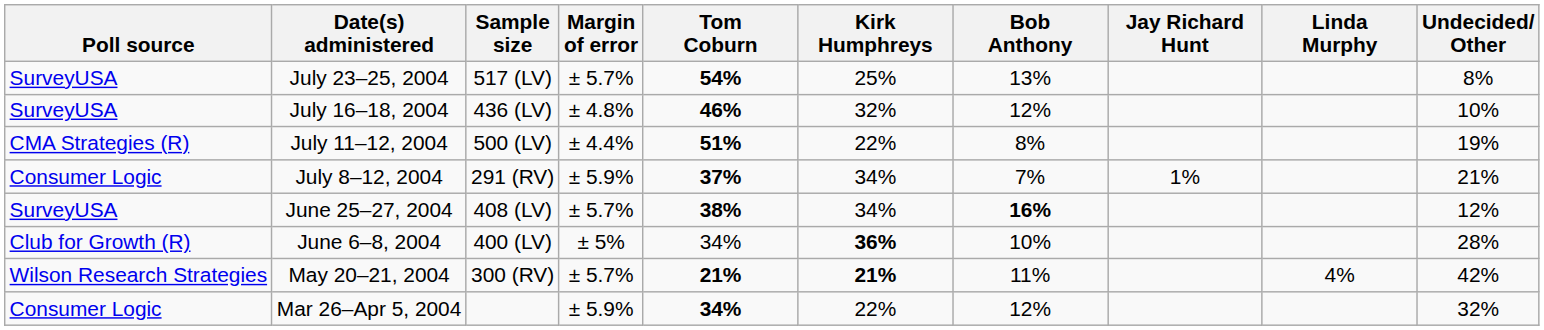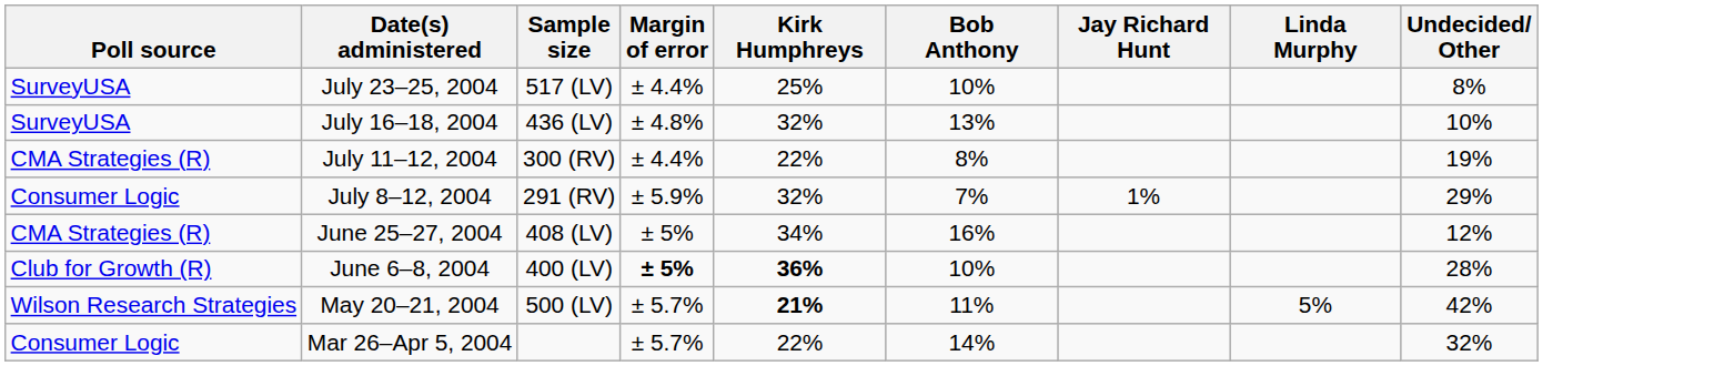 <table class="wikitable" style="font-size:90%;text-align:center;">
 <tr style="vertical-align:bottom">
 <th>Poll source</th>
 <th>Date(s)<br>administered</th>
 <th>Sample<br>size</th>
 <th>Margin<br>of error</th>
-<th style="width:100px;">Tom<br>Coburn</th>
 <th style="width:100px;">Kirk<br>Humphreys</th>
 <th style="width:100px;">Bob<br>Anthony</th>
 <th style="width:100px;">Jay Richard<br>Hunt</th>
 <th style="width:100px;">Linda<br>Murphy</th>
 <th>Undecided/<br>Other</th>
 </tr>
 <tr>
 <td style="text-align:left;"><a href='#'>SurveyUSA</a></td>
 <td>July 23–25, 2004</td>
 <td>517 (LV)</td>
-<td>± 5.7%</td>
-<td><strong>54%</strong></td>
+<td>± 4.4%</td>
 <td>25%</td>
-<td>13%</td>
+<td>10%</td>
 <td></td>
 <td></td>
 <td>8%</td>
 </tr>
 <tr>
 <td style="text-align:left;"><a href='#'>SurveyUSA</a></td>
 <td>July 16–18, 2004</td>
 <td>436 (LV)</td>
 <td>± 4.8%</td>
-<td><strong>46%</strong></td>
 <td>32%</td>
-<td>12%</td>
+<td>13%</td>
 <td></td>
 <td></td>
 <td>10%</td>
 </tr>
 <tr>
 <td style="text-align:left;"><a href='#'>CMA Strategies (R)</a></td>
 <td>July 11–12, 2004</td>
-<td>500 (LV)</td>
+<td>300 (RV)</td>
 <td>± 4.4%</td>
-<td><strong>51%</strong></td>
 <td>22%</td>
 <td>8%</td>
 <td></td>
 <td></td>
 <td>19%</td>
 </tr>
 <tr>
 <td style="text-align:left;"><a href='#'>Consumer Logic</a></td>
 <td>July 8–12, 2004</td>
 <td>291 (RV)</td>
 <td>± 5.9%</td>
-<td><strong>37%</strong></td>
-<td>34%</td>
+<td>32%</td>
 <td>7%</td>
 <td>1%</td>
 <td></td>
-<td>21%</td>
+<td>29%</td>
 </tr>
 <tr>
-<td style="text-align:left;"><a href='#'>SurveyUSA</a></td>
+<td style="text-align:left;"><a href='#'>CMA Strategies (R)</a></td>
 <td>June 25–27, 2004</td>
 <td>408 (LV)</td>
-<td>± 5.7%</td>
-<td><strong>38%</strong></td>
+<td>± 5%</td>
 <td>34%</td>
-<td><strong>16%</strong></td>
+<td>16%</td>
 <td></td>
 <td></td>
 <td>12%</td>
 </tr>
 <tr>
 <td style="text-align:left;"><a href='#'>Club for Growth (R)</a></td>
 <td>June 6–8, 2004</td>
 <td>400 (LV)</td>
-<td>± 5%</td>
-<td>34%</td>
+<td><strong>± 5%</strong></td>
 <td><strong>36%</strong></td>
 <td>10%</td>
 <td></td>
 <td></td>
 <td>28%</td>
 </tr>
 <tr>
 <td style="text-align:left;"><a href='#'>Wilson Research Strategies</a></td>
 <td>May 20–21, 2004</td>
-<td>300 (RV)</td>
+<td>500 (LV)</td>
 <td>± 5.7%</td>
-<td><strong>21%</strong></td>
 <td><strong>21%</strong></td>
 <td>11%</td>
 <td></td>
-<td>4%</td>
+<td>5%</td>
 <td>42%</td>
 </tr>
 <tr>
 <td style="text-align:left;"><a href='#'>Consumer Logic</a></td>
 <td>Mar 26–Apr 5, 2004</td>
 <td></td>
-<td>± 5.9%</td>
-<td><strong>34%</strong></td>
+<td>± 5.7%</td>
 <td>22%</td>
-<td>12%</td>
+<td>14%</td>
 <td></td>
 <td></td>
 <td>32%</td>
 </tr>
 </table>
